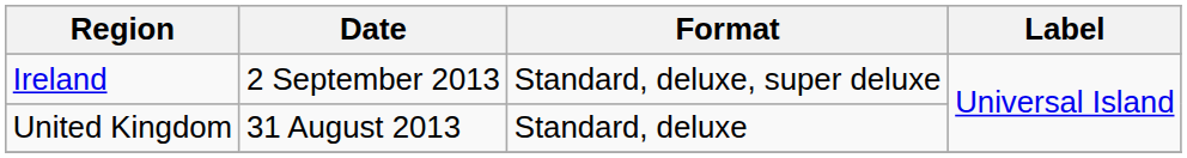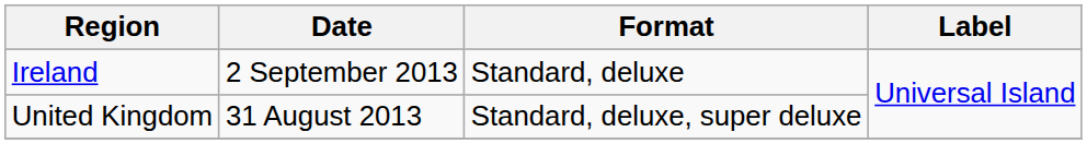 <table class=wikitable>
 <tr>
 <th>Region</th>
 <th>Date</th>
 <th>Format</th>
 <th>Label</th>
 </tr>
 <tr>
 <td><a href='#'>Ireland</a></td>
 <td>2 September 2013</td>
-<td>Standard, deluxe, super deluxe</td>
+<td>Standard, deluxe</td>
 <td rowspan=2><a href='#'>Universal Island</a></td>
 </tr>
 <tr>
 <td>United Kingdom</td>
 <td>31 August 2013</td>
-<td>Standard, deluxe</td>
+<td>Standard, deluxe, super deluxe</td>
 </tr>
 <tr>
 </tr>
 </table>
